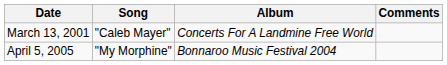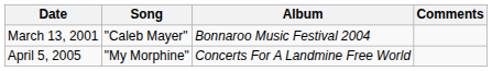 <table class="wikitable">
 <tr>
 <th>Date</th>
 <th>Song</th>
 <th>Album</th>
 <th>Comments</th>
 </tr>
 <tr>
 <td>March 13, 2001</td>
 <td>"Caleb Mayer"</td>
-<td><em>Concerts For A Landmine Free World</em></td>
+<td><em>Bonnaroo Music Festival 2004</em></td>
 <td></td>
 </tr>
 <tr>
 <td>April 5, 2005</td>
 <td>"My Morphine"</td>
-<td><em>Bonnaroo Music Festival 2004</em></td>
+<td><em>Concerts For A Landmine Free World</em></td>
 <td></td>
 </tr>
 </table>
